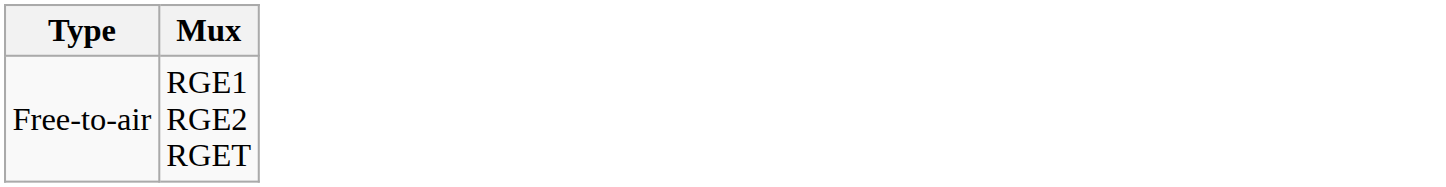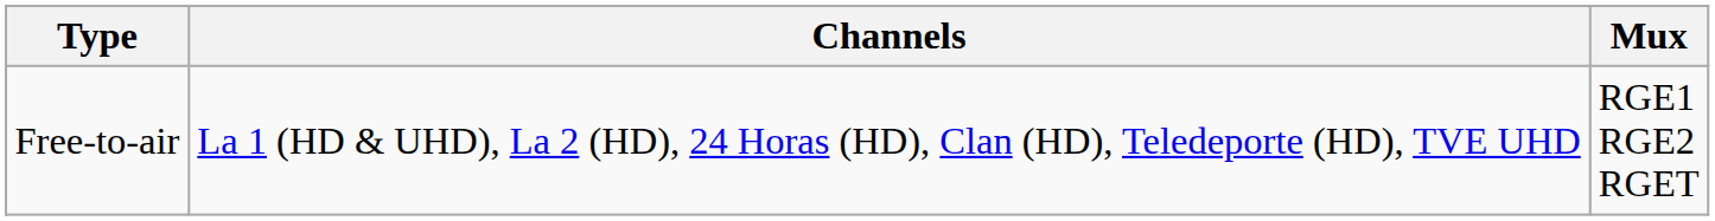 <table class="wikitable">
 <tr>
 <th>Type</th>
+<th>Channels</th>
 <th>Mux</th>
 </tr>
 <tr valign="center">
 <td>Free-to-air</td>
+<td><a href='#'>La 1</a> (HD & UHD), <a href='#'>La 2</a> (HD), <a href='#'>24 Horas</a> (HD), <a href='#'>Clan</a> (HD), <a href='#'>Teledeporte</a> (HD), <a href='#'>TVE UHD</a></td>
 <td>RGE1<br>RGE2<br>RGET</td>
 </tr>
 </table>
